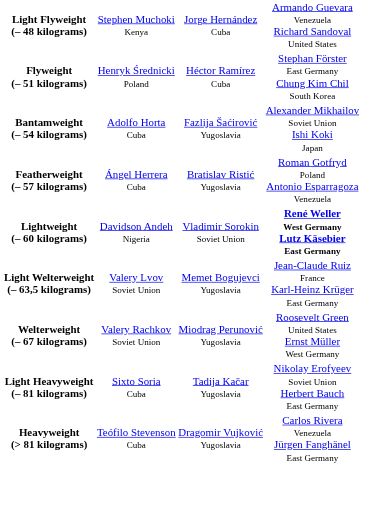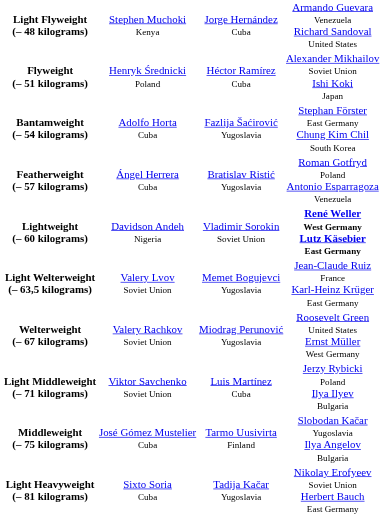 <table>
 <tr align="center">
 <td><strong>Light Flyweight<br>(– 48 kilograms)</strong></td>
 <td> <a href='#'>Stephen Muchoki</a><br><small>Kenya</small></td>
 <td> <a href='#'>Jorge Hernández</a><br><small>Cuba</small></td>
 <td> <a href='#'>Armando Guevara</a><br><small>Venezuela</small><br> <a href='#'>Richard Sandoval</a><br><small>United States</small></td>
 </tr>
 <tr align="center">
 <td><strong>Flyweight<br>(– 51 kilograms)</strong></td>
 <td> <a href='#'>Henryk Średnicki</a><br><small>Poland</small></td>
 <td> <a href='#'>Héctor Ramírez</a><br><small>Cuba</small></td>
-<td> <a href='#'>Stephan Förster</a><br><small>East Germany</small><br> <a href='#'>Chung Kim Chil</a><br><small>South Korea</small></td>
+<td> <a href='#'>Alexander Mikhailov</a><br><small>Soviet Union</small><br> <a href='#'>Ishi Koki</a><br><small>Japan</small></td>
 </tr>
 <tr align="center">
 <td><strong>Bantamweight<br>(– 54 kilograms)</strong></td>
 <td> <a href='#'>Adolfo Horta</a><br><small>Cuba</small></td>
 <td> <a href='#'>Fazlija Šaćirović</a><br><small>Yugoslavia</small></td>
-<td> <a href='#'>Alexander Mikhailov</a><br><small>Soviet Union</small><br> <a href='#'>Ishi Koki</a><br><small>Japan</small></td>
+<td> <a href='#'>Stephan Förster</a><br><small>East Germany</small><br> <a href='#'>Chung Kim Chil</a><br><small>South Korea</small></td>
 </tr>
 <tr align="center">
 <td><strong>Featherweight<br>(– 57 kilograms)</strong></td>
 <td> <a href='#'>Ángel Herrera</a><br><small>Cuba</small></td>
 <td> <a href='#'>Bratislav Ristić</a><br><small>Yugoslavia</small></td>
 <td> <a href='#'>Roman Gotfryd</a><br><small>Poland</small><br> <a href='#'>Antonio Esparragoza</a><br><small>Venezuela</small></td>
 </tr>
 <tr align="center">
 <td><strong>Lightweight<br>(– 60 kilograms)</strong></td>
 <td> <a href='#'>Davidson Andeh</a><br><small>Nigeria</small></td>
 <td> <a href='#'>Vladimir Sorokin</a><br><small>Soviet Union</small></td>
 <td><strong> <a href='#'>René Weller</a><br><small>West Germany</small><br> <a href='#'>Lutz Käsebier</a><br><small>East Germany</small></strong></td>
 </tr>
 <tr align="center">
 <td><strong>Light Welterweight<br>(– 63,5 kilograms)</strong></td>
 <td> <a href='#'>Valery Lvov</a><br><small>Soviet Union</small></td>
 <td> <a href='#'>Memet Bogujevci</a><br><small>Yugoslavia</small></td>
 <td> <a href='#'>Jean-Claude Ruiz</a><br><small>France</small><br> <a href='#'>Karl-Heinz Krüger</a><br><small>East Germany</small></td>
 </tr>
 <tr align="center">
 <td><strong>Welterweight<br>(– 67 kilograms)</strong></td>
 <td> <a href='#'>Valery Rachkov</a><br><small>Soviet Union</small></td>
 <td> <a href='#'>Miodrag Perunović</a><br><small>Yugoslavia</small></td>
 <td> <a href='#'>Roosevelt Green</a><br><small>United States</small><br> <a href='#'>Ernst Müller</a><br><small>West Germany</small></td>
 </tr>
 <tr align="center">
+<td><strong>Light Middleweight<br>(– 71 kilograms)</strong></td>
+<td> <a href='#'>Viktor Savchenko</a><br><small>Soviet Union</small></td>
+<td> <a href='#'>Luis Martínez</a><br><small>Cuba</small></td>
+<td> <a href='#'>Jerzy Rybicki</a><br><small>Poland</small><br> <a href='#'>Ilya Ilyev</a><br><small>Bulgaria</small></td>
+</tr>
+<tr align="center">
+<td><strong>Middleweight<br>(– 75 kilograms)</strong></td>
+<td> <a href='#'>José Gómez Mustelier</a><br><small>Cuba</small></td>
+<td> <a href='#'>Tarmo Uusivirta</a><br><small>Finland</small></td>
+<td> <a href='#'>Slobodan Kačar</a><br><small>Yugoslavia</small><br> <a href='#'>Ilya Angelov</a><br><small>Bulgaria</small></td>
+</tr>
+<tr align="center">
 <td><strong>Light Heavyweight<br>(– 81 kilograms)</strong></td>
 <td> <a href='#'>Sixto Soria</a><br><small>Cuba</small></td>
 <td> <a href='#'>Tadija Kačar</a><br><small>Yugoslavia</small></td>
 <td> <a href='#'>Nikolay Erofyeev</a><br><small>Soviet Union</small><br> <a href='#'>Herbert Bauch</a><br><small>East Germany</small></td>
 </tr>
-<tr align="center">
-<td><strong>Heavyweight<br>(> 81 kilograms)</strong></td>
-<td> <a href='#'>Teófilo Stevenson</a><br><small>Cuba</small></td>
-<td> <a href='#'>Dragomir Vujković</a><br><small>Yugoslavia</small></td>
-<td> <a href='#'>Carlos Rivera</a><br><small>Venezuela</small><br> <a href='#'>Jürgen Fanghänel</a><br><small>East Germany</small></td>
-</tr>
 </table>
